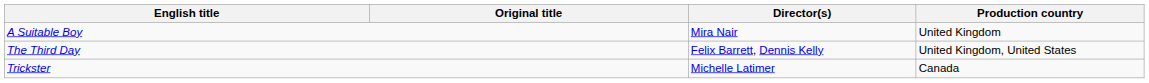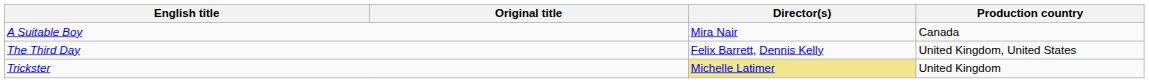 <table class="wikitable" width=100%>
 <tr>
 <th scope="col" width="32%">English title</th>
 <th scope="col" width="28%">Original title</th>
 <th scope="col" width="20%">Director(s)</th>
 <th scope="col" width="20%">Production country</th>
 </tr>
 <tr>
 <td colspan=2><em><a href='#'>A Suitable Boy</a></em></td>
 <td><a href='#'>Mira Nair</a></td>
-<td>United Kingdom</td>
+<td>Canada</td>
 </tr>
 <tr>
 <td colspan=2><em><a href='#'>The Third Day</a></em></td>
 <td><a href='#'>Felix Barrett</a>, <a href='#'>Dennis Kelly</a></td>
 <td>United Kingdom, United States</td>
 </tr>
 <tr>
 <td colspan=2><em><a href='#'>Trickster</a></em></td>
-<td><a href='#'>Michelle Latimer</a></td>
-<td>Canada</td>
+<td style="background: khaki;"><a href='#'>Michelle Latimer</a></td>
+<td>United Kingdom</td>
 </tr>
 </table>
